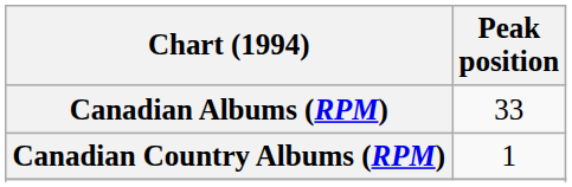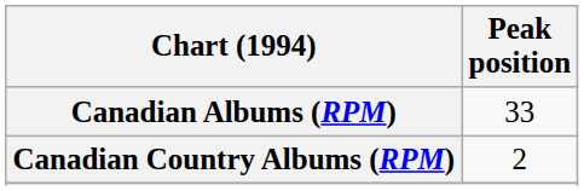 <table class="wikitable sortable plainrowheaders" style="text-align:center">
 <tr>
 <th scope="col">Chart (1994)</th>
 <th scope="col">Peak<br> position</th>
 </tr>
 <tr>
 <th scope="row">Canadian Albums (<em><a href='#'>RPM</a></em>)</th>
 <td>33</td>
 </tr>
 <tr>
 <th scope="row">Canadian Country Albums (<em><a href='#'>RPM</a></em>)</th>
-<td>1</td>
+<td>2</td>
 </tr>
 <tr>
 </tr>
 <tr>
 </tr>
 </table>
